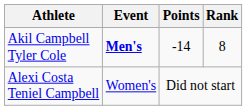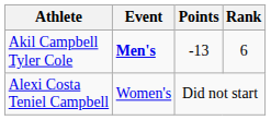 <table class=wikitable style=font-size:90%;text-align:center>
 <tr>
 <th>Athlete</th>
 <th>Event</th>
 <th>Points</th>
 <th>Rank</th>
 </tr>
 <tr>
 <td style="text-align:left"><a href='#'>Akil Campbell</a><br><a href='#'>Tyler Cole</a></td>
 <td style="text-align:left"><strong><a href='#'>Men's</a></strong></td>
-<td>-14</td>
-<td>8</td>
+<td>-13</td>
+<td>6</td>
 </tr>
 <tr>
 <td style="text-align:left"><a href='#'>Alexi Costa</a><br><a href='#'>Teniel Campbell</a></td>
 <td style="text-align:left"><a href='#'>Women's</a></td>
 <td colspan=2>Did not start</td>
 </tr>
 </table>
